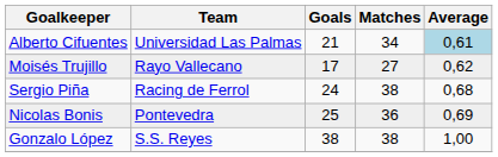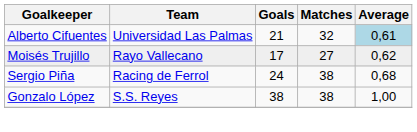 <table class="wikitable sortable">
 <tr>
 <th>Goalkeeper</th>
 <th>Team</th>
 <th>Goals</th>
 <th>Matches</th>
 <th>Average</th>
 </tr>
 <tr>
 <td> <a href='#'>Alberto Cifuentes</a></td>
 <td><a href='#'>Universidad Las Palmas</a></td>
 <td align=center>21</td>
-<td align=center>34</td>
+<td align=center>32</td>
 <td align=center style="background: lightblue;">0,61</td>
 </tr>
 <tr bgcolor="#EFEFEF">
 <td> <a href='#'>Moisés Trujillo</a></td>
 <td><a href='#'>Rayo Vallecano</a></td>
 <td align=center>17</td>
 <td align=center>27</td>
 <td align=center>0,62</td>
 </tr>
 <tr>
 <td> <a href='#'>Sergio Piña</a></td>
 <td><a href='#'>Racing de Ferrol</a></td>
 <td align=center>24</td>
 <td align=center>38</td>
 <td align=center>0,68</td>
 </tr>
-<tr bgcolor="#EFEFEF">
-<td> <a href='#'>Nicolas Bonis</a></td>
-<td><a href='#'>Pontevedra</a></td>
-<td align=center>25</td>
-<td align=center>36</td>
-<td align=center>0,69</td>
-</tr>
 <tr>
 <td> <a href='#'>Gonzalo López</a></td>
 <td><a href='#'>S.S. Reyes</a></td>
 <td align=center>38</td>
 <td align=center>38</td>
 <td align=center>1,00</td>
 </tr>
 <tr>
 </tr>
 </table>
